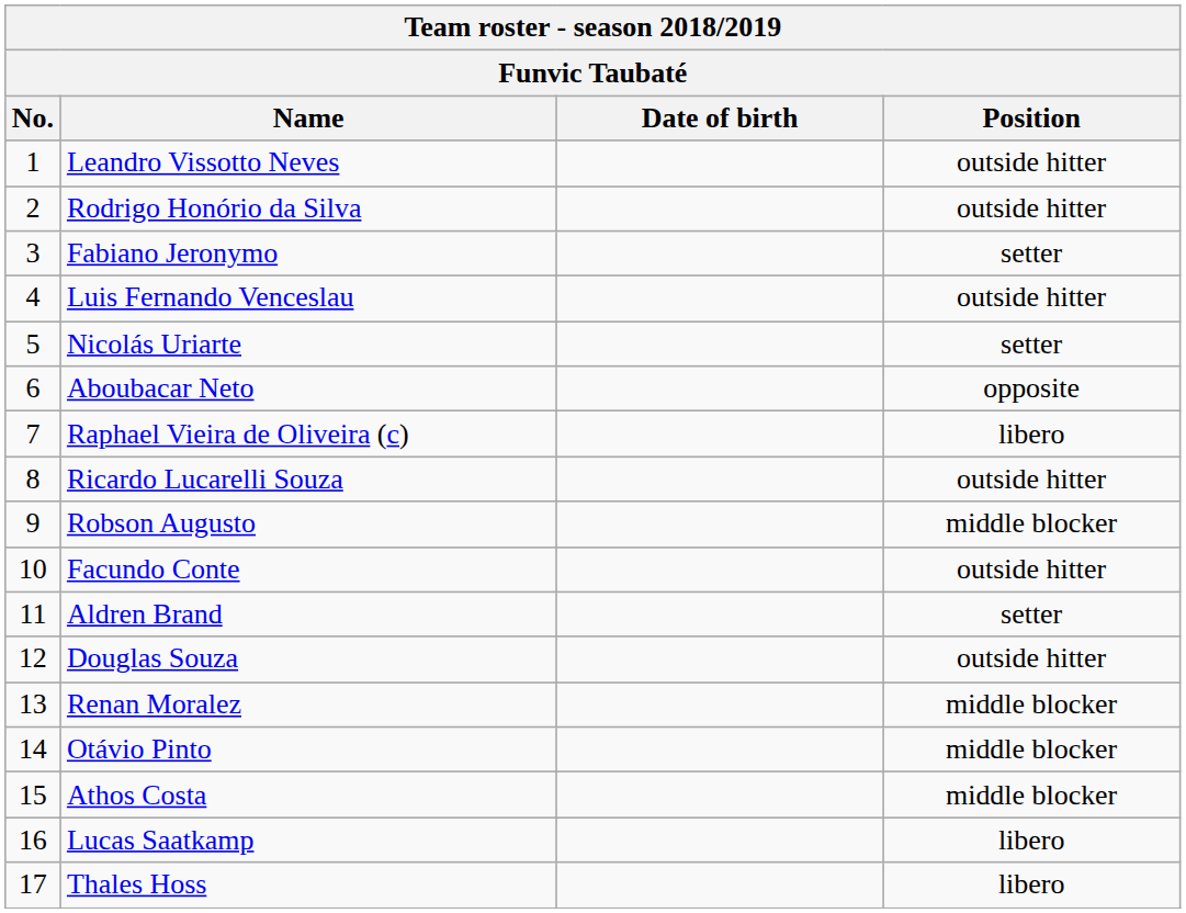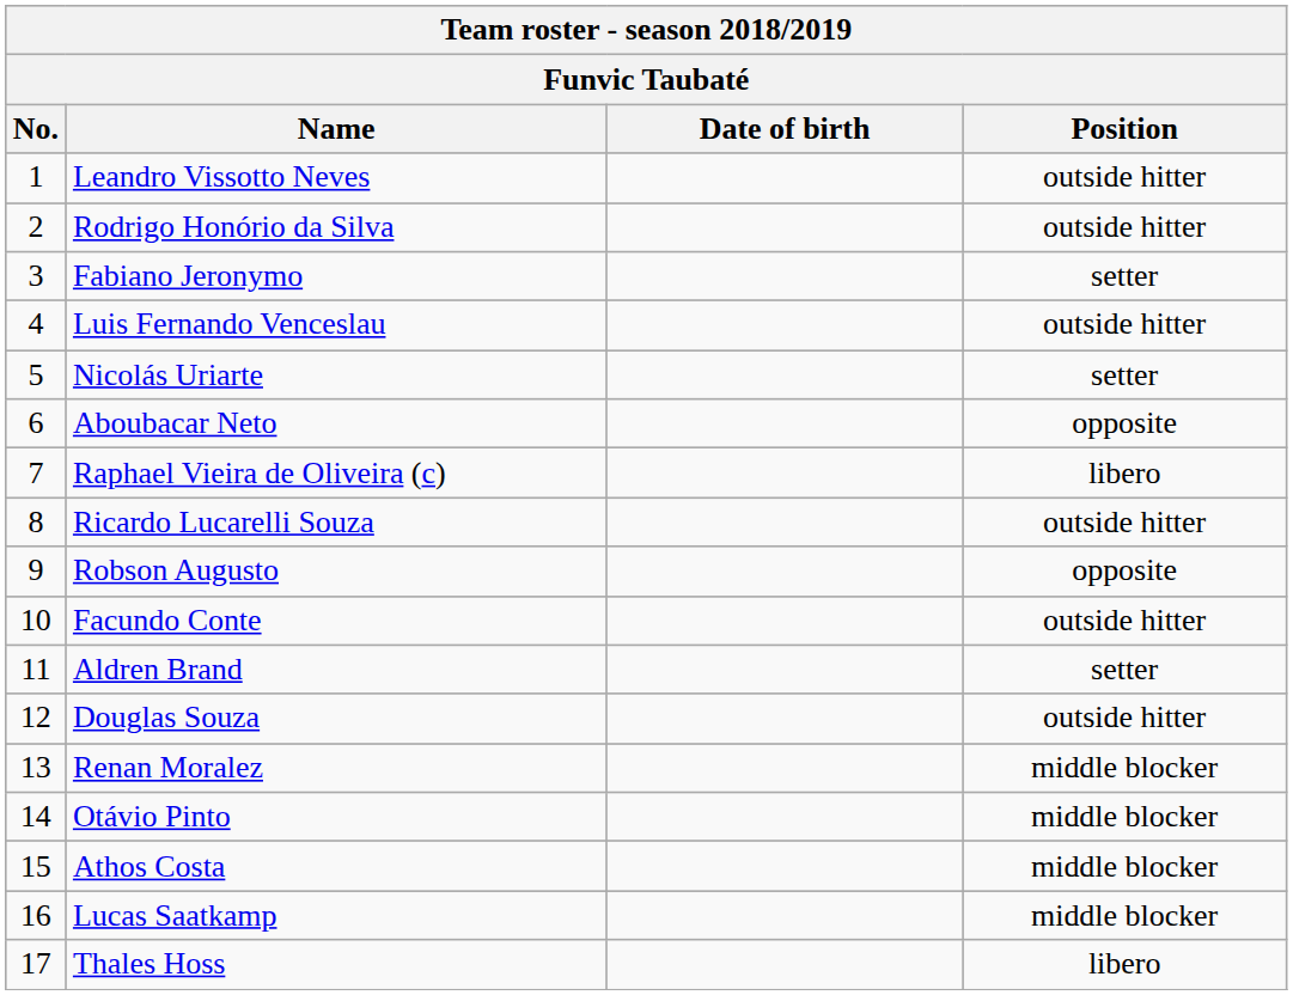 <table class="wikitable collapsible collapsed sortable" style="font-size:100%; text-align:center;">
 <tr>
 <th colspan=6>Team roster - season 2018/2019</th>
 </tr>
 <tr>
 <th colspan=6>Funvic Taubaté</th>
 </tr>
 <tr>
 <th>No.</th>
 <th style="width:17em">Name</th>
 <th style="width:11em">Date of birth</th>
 <th style="width:10em">Position</th>
 </tr>
 <tr>
 <td>1</td>
 <td align=left> <a href='#'>Leandro Vissotto Neves</a></td>
 <td align=right></td>
 <td>outside hitter</td>
 </tr>
 <tr>
 <td>2</td>
 <td align=left> <a href='#'>Rodrigo Honório da Silva</a></td>
 <td align=right></td>
 <td>outside hitter</td>
 </tr>
 <tr>
 <td>3</td>
 <td align=left> <a href='#'>Fabiano Jeronymo</a></td>
 <td align=right></td>
 <td>setter</td>
 </tr>
 <tr>
 <td>4</td>
 <td align=left> <a href='#'>Luis Fernando Venceslau</a></td>
 <td align=right></td>
 <td>outside hitter</td>
 </tr>
 <tr>
 <td>5</td>
 <td align=left> <a href='#'>Nicolás Uriarte</a></td>
 <td align=right></td>
 <td>setter</td>
 </tr>
 <tr>
 <td>6</td>
 <td align=left> <a href='#'>Aboubacar Neto</a></td>
 <td align=right></td>
 <td>opposite</td>
 </tr>
 <tr>
 <td>7</td>
 <td align=left> <a href='#'>Raphael Vieira de Oliveira</a> (<a href='#'>c</a>)</td>
 <td align=right></td>
 <td>libero</td>
 </tr>
 <tr>
 <td>8</td>
 <td align=left> <a href='#'>Ricardo Lucarelli Souza</a></td>
 <td align=right></td>
 <td>outside hitter</td>
 </tr>
 <tr>
 <td>9</td>
 <td align=left> <a href='#'>Robson Augusto</a></td>
 <td align=right></td>
-<td>middle blocker</td>
+<td>opposite</td>
 </tr>
 <tr>
 <td>10</td>
 <td align=left> <a href='#'>Facundo Conte</a></td>
 <td align=right></td>
 <td>outside hitter</td>
 </tr>
 <tr>
 <td>11</td>
 <td align=left> <a href='#'>Aldren Brand</a></td>
 <td align=right></td>
 <td>setter</td>
 </tr>
 <tr>
 <td>12</td>
 <td align=left> <a href='#'>Douglas Souza</a></td>
 <td align=right></td>
 <td>outside hitter</td>
 </tr>
 <tr>
 <td>13</td>
 <td align=left> <a href='#'>Renan Moralez</a></td>
 <td align=right></td>
 <td>middle blocker</td>
 </tr>
 <tr>
 <td>14</td>
 <td align=left> <a href='#'>Otávio Pinto</a></td>
 <td align=right></td>
 <td>middle blocker</td>
 </tr>
 <tr>
 <td>15</td>
 <td align=left> <a href='#'>Athos Costa</a></td>
 <td align=right></td>
 <td>middle blocker</td>
 </tr>
 <tr>
 <td>16</td>
 <td align=left> <a href='#'>Lucas Saatkamp</a></td>
 <td align=right></td>
-<td>libero</td>
+<td>middle blocker</td>
 </tr>
 <tr>
 <td>17</td>
 <td align=left> <a href='#'>Thales Hoss</a></td>
 <td align=right></td>
 <td>libero</td>
 </tr>
 <tr>
 </tr>
 </table>
